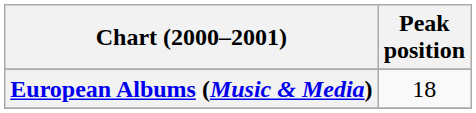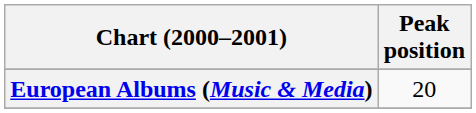 <table class="wikitable sortable plainrowheaders" style="text-align:center">
 <tr>
 <th scope="col">Chart (2000–2001)</th>
 <th scope="col">Peak<br>position</th>
 </tr>
 <tr>
 </tr>
 <tr>
 <th scope="row"><a href='#'>European Albums</a> (<em><a href='#'>Music & Media</a></em>)</th>
-<td>18</td>
+<td>20</td>
 </tr>
 <tr>
 </tr>
 <tr>
 </tr>
 </table>
